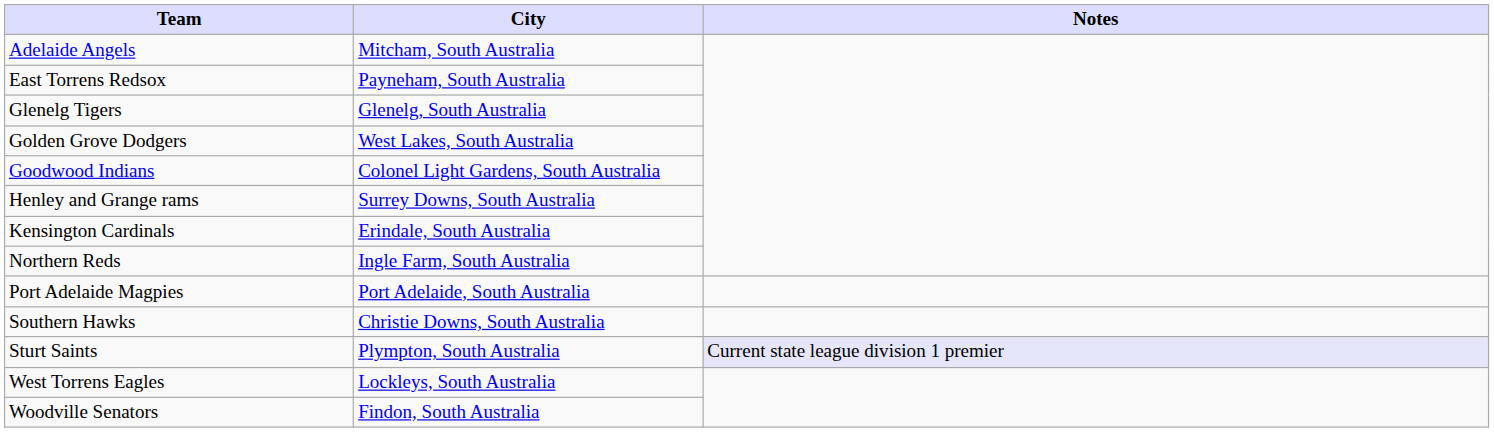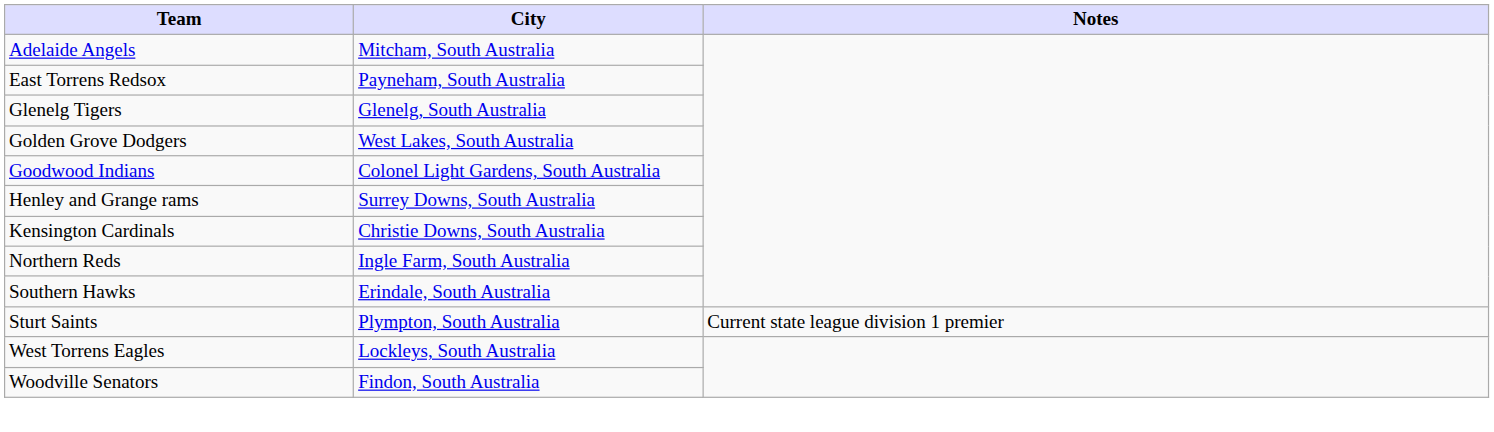 <table class="wikitable">
 <tr>
 <th style="background:#ddf; width:20%;">Team</th>
 <th style="background:#ddf; width:20%;">City</th>
 <th style="background:#ddf; width:45%;">Notes</th>
 </tr>
 <tr>
 <td><a href='#'>Adelaide Angels</a></td>
 <td><a href='#'>Mitcham, South Australia</a></td>
 </tr>
 <tr>
 <td>East Torrens Redsox</td>
 <td><a href='#'>Payneham, South Australia</a></td>
 </tr>
 <tr>
 <td>Glenelg Tigers</td>
 <td><a href='#'>Glenelg, South Australia</a></td>
 </tr>
 <tr>
 <td>Golden Grove Dodgers</td>
 <td><a href='#'>West Lakes, South Australia</a></td>
 </tr>
 <tr>
 <td><a href='#'>Goodwood Indians</a></td>
 <td><a href='#'>Colonel Light Gardens, South Australia</a></td>
 </tr>
 <tr>
 <td>Henley and Grange rams</td>
 <td><a href='#'>Surrey Downs, South Australia</a></td>
 </tr>
 <tr>
 <td>Kensington Cardinals</td>
-<td><a href='#'>Erindale, South Australia</a></td>
+<td><a href='#'>Christie Downs, South Australia</a></td>
 </tr>
 <tr>
 <td>Northern Reds</td>
 <td><a href='#'>Ingle Farm, South Australia</a></td>
 </tr>
 <tr>
-<td>Port Adelaide Magpies</td>
-<td><a href='#'>Port Adelaide, South Australia</a></td>
-<td></td>
-</tr>
-<tr>
 <td>Southern Hawks</td>
-<td><a href='#'>Christie Downs, South Australia</a></td>
+<td><a href='#'>Erindale, South Australia</a></td>
 </tr>
 <tr>
 <td>Sturt Saints</td>
 <td><a href='#'>Plympton, South Australia</a></td>
-<td style="background: lavender;">Current state league division 1 premier</td>
+<td>Current state league division 1 premier</td>
 </tr>
 <tr>
 <td>West Torrens Eagles</td>
 <td><a href='#'>Lockleys, South Australia</a></td>
 </tr>
 <tr>
 <td>Woodville Senators</td>
 <td><a href='#'>Findon, South Australia</a></td>
 </tr>
 </table>
